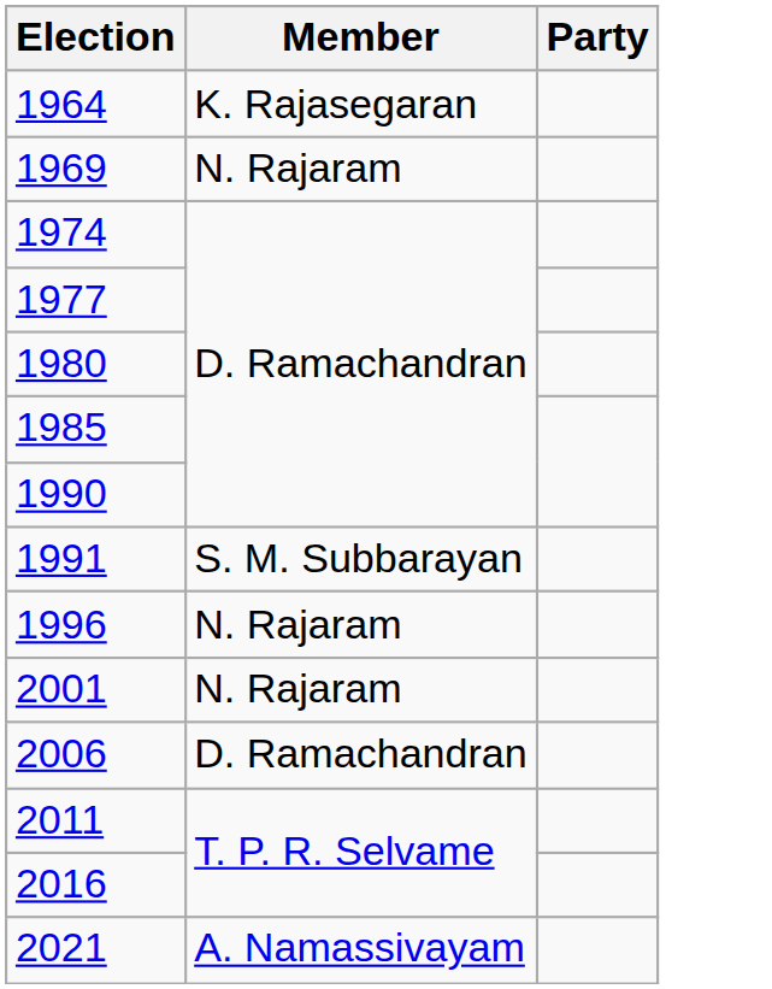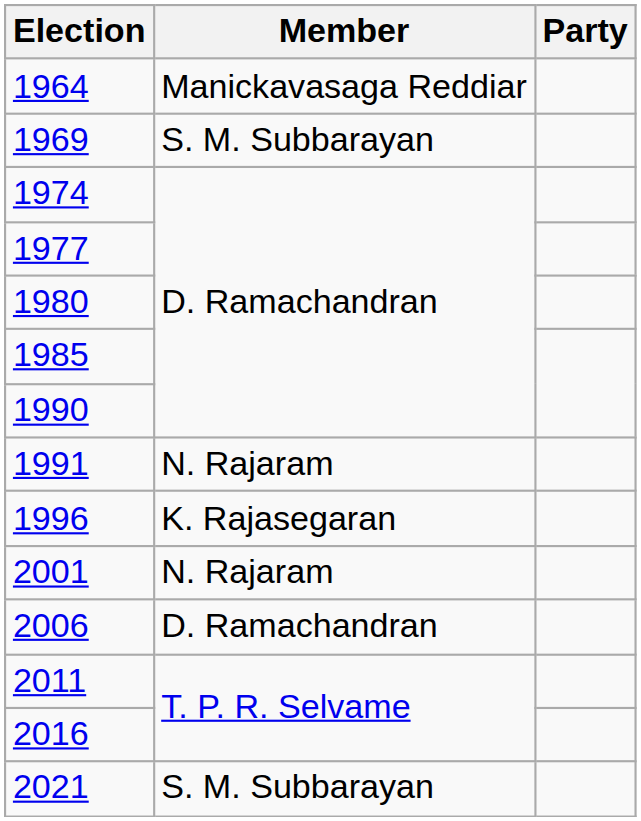 <table class="wikitable sortable">
 <tr>
 <th>Election</th>
 <th>Member</th>
 <th colspan=2>Party</th>
 </tr>
 <tr>
 <td><a href='#'>1964</a></td>
-<td>K. Rajasegaran</td>
+<td>Manickavasaga Reddiar</td>
 <td></td>
 </tr>
 <tr>
 <td><a href='#'>1969</a></td>
-<td>N. Rajaram</td>
+<td>S. M. Subbarayan</td>
 <td></td>
 </tr>
 <tr>
 <td><a href='#'>1974</a></td>
 <td rowspan=5>D. Ramachandran</td>
 <td></td>
 </tr>
 <tr>
 <td><a href='#'>1977</a></td>
 </tr>
 <tr>
 <td><a href='#'>1980</a></td>
 <td></td>
 </tr>
 <tr>
 <td><a href='#'>1985</a></td>
 </tr>
 <tr>
 <td><a href='#'>1990</a></td>
 </tr>
 <tr>
 <td><a href='#'>1991</a></td>
-<td>S. M. Subbarayan</td>
+<td>N. Rajaram</td>
 <td></td>
 </tr>
 <tr>
 <td><a href='#'>1996</a></td>
-<td>N. Rajaram</td>
+<td>K. Rajasegaran</td>
 <td></td>
 </tr>
 <tr>
 <td><a href='#'>2001</a></td>
 <td>N. Rajaram</td>
 <td></td>
 </tr>
 <tr>
 <td><a href='#'>2006</a></td>
 <td>D. Ramachandran</td>
 <td></td>
 </tr>
 <tr>
 <td><a href='#'>2011</a></td>
 <td rowspan=2><a href='#'>T. P. R. Selvame</a></td>
 <td></td>
 </tr>
 <tr>
 <td><a href='#'>2016</a></td>
 </tr>
 <tr>
 <td><a href='#'>2021</a></td>
-<td><a href='#'>A. Namassivayam</a></td>
+<td>S. M. Subbarayan</td>
 <td></td>
 </tr>
 </table>
